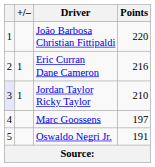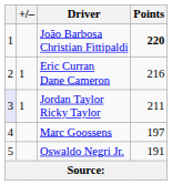 <table class="wikitable" style="font-size: 95%;">
 <tr>
 <th scope="col"></th>
 <th scope="col">+/–</th>
 <th scope="col">Driver</th>
 <th scope="col">Points</th>
 </tr>
 <tr>
 <td align=center>1</td>
 <td align="left"></td>
 <td> <a href='#'>João Barbosa</a><br> <a href='#'>Christian Fittipaldi</a></td>
-<td align=right>220</td>
+<td align=right><strong>220</strong></td>
 </tr>
 <tr>
 <td align=center>2</td>
 <td align="left"> 1</td>
 <td> <a href='#'>Eric Curran</a><br> <a href='#'>Dane Cameron</a></td>
 <td align=right>216</td>
 </tr>
 <tr>
 <td align=center style="background: lavender;">3</td>
 <td align="left"> 1</td>
 <td> <a href='#'>Jordan Taylor</a><br> <a href='#'>Ricky Taylor</a></td>
-<td align=right>210</td>
+<td align=right>211</td>
 </tr>
 <tr>
 <td align=center>4</td>
 <td align="left"></td>
 <td> <a href='#'>Marc Goossens</a></td>
 <td align=right>197</td>
 </tr>
 <tr>
 <td align=center>5</td>
 <td align="left"></td>
 <td> <a href='#'>Oswaldo Negri Jr.</a></td>
 <td align=right>191</td>
 </tr>
 <tr>
 <th colspan=5>Source:</th>
 </tr>
 </table>
